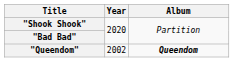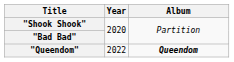 <table class="wikitable plainrowheaders" style="text-align:center;">
 <tr>
 <th scope="col" style="width:12em;">Title</th>
 <th scope="col" style="width:1em;">Year</th>
 <th scope="col" style="width:12em;">Album</th>
 </tr>
 <tr>
 <th scope="row">"Shook Shook"</th>
 <td rowspan="2">2020</td>
 <td rowspan="2"><em>Partition</em></td>
 </tr>
 <tr>
 <th scope="row">"Bad Bad"</th>
 </tr>
 <tr>
 <th scope="row">"Queendom"</th>
-<td>2002</td>
+<td>2022</td>
 <td><strong><em>Queendom</em></strong></td>
 </tr>
 </table>
